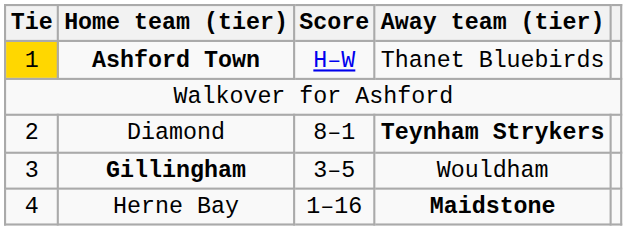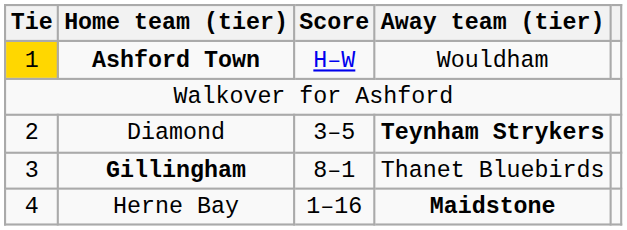 <table class="wikitable" style="text-align:center; font-size:85%">
 <tr>
 <th>Tie</th>
 <th>Home team (tier)</th>
 <th>Score</th>
 <th>Away team (tier)</th>
 <th></th>
 </tr>
 <tr>
 <td align="center" style="background: gold;">1</td>
 <td><strong>Ashford Town</strong></td>
 <td align="center"><a href='#'>H–W</a></td>
-<td>Thanet Bluebirds</td>
+<td>Wouldham</td>
 <td></td>
 </tr>
 <tr>
 <td colspan="5" align="center">Walkover for Ashford</td>
 </tr>
 <tr>
 <td align="center">2</td>
 <td>Diamond</td>
-<td align="center">8–1</td>
+<td align="center">3–5</td>
 <td><strong>Teynham Strykers</strong></td>
 <td></td>
 </tr>
 <tr>
 <td align="center">3</td>
 <td><strong>Gillingham</strong></td>
-<td align="center">3–5</td>
-<td>Wouldham</td>
+<td align="center">8–1</td>
+<td>Thanet Bluebirds</td>
 <td></td>
 </tr>
 <tr>
 <td align="center">4</td>
 <td>Herne Bay</td>
 <td align="center">1–16</td>
 <td><strong>Maidstone</strong></td>
 <td></td>
 </tr>
 </table>
